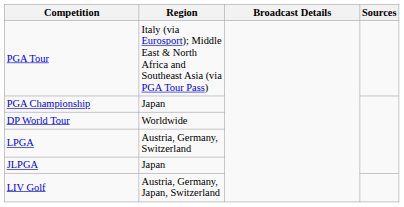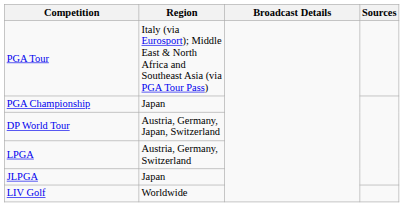 <table class="wikitable">
 <tr>
 <th width="200">Competition</th>
 <th>Region</th>
 <th width="200">Broadcast Details</th>
 <th>Sources</th>
 </tr>
 <tr>
 <td><a href='#'>PGA Tour</a></td>
 <td>Italy (via <a href='#'>Eurosport</a>); Middle East & North Africa and Southeast Asia (via <a href='#'>PGA Tour Pass</a>)</td>
 <td rowspan="6"></td>
 <td></td>
 </tr>
 <tr>
 <td><a href='#'>PGA Championship</a></td>
 <td>Japan</td>
 <td rowspan="4"></td>
 </tr>
 <tr>
 <td><a href='#'>DP World Tour</a></td>
-<td>Worldwide</td>
+<td>Austria, Germany, Japan, Switzerland</td>
 </tr>
 <tr>
 <td><a href='#'>LPGA</a></td>
 <td>Austria, Germany, Switzerland</td>
 </tr>
 <tr>
 <td><a href='#'>JLPGA</a></td>
 <td>Japan</td>
 </tr>
 <tr>
 <td><a href='#'>LIV Golf</a></td>
-<td>Austria, Germany, Japan, Switzerland</td>
+<td>Worldwide</td>
 <td></td>
 </tr>
 </table>
